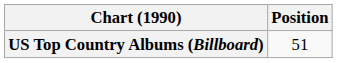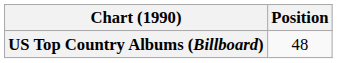 <table class="wikitable plainrowheaders" style="text-align:center">
 <tr>
 <th scope="col">Chart (1990)</th>
 <th scope="col">Position</th>
 </tr>
 <tr>
 <th scope="row">US Top Country Albums (<em>Billboard</em>)</th>
-<td>51</td>
+<td>48</td>
 </tr>
 </table>
